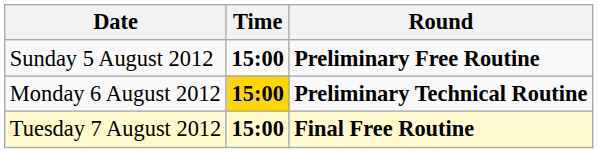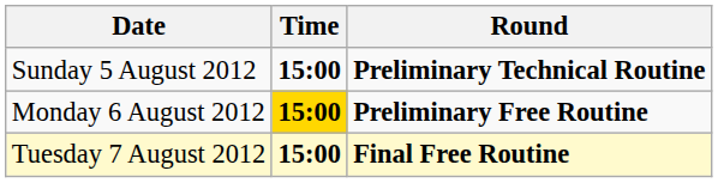 <table class="wikitable">
 <tr>
 <th>Date</th>
 <th>Time</th>
 <th>Round</th>
 </tr>
 <tr>
 <td>Sunday 5 August 2012</td>
 <td><strong>15:00</strong></td>
-<td><strong> Preliminary Free Routine</strong></td>
+<td><strong> Preliminary Technical Routine</strong></td>
 </tr>
 <tr>
 <td>Monday 6 August 2012</td>
 <td style="background: gold;"><strong>15:00</strong></td>
-<td><strong> Preliminary Technical Routine</strong></td>
+<td><strong> Preliminary Free Routine</strong></td>
 </tr>
 <tr>
 <td style=background:lemonchiffon>Tuesday 7 August 2012</td>
 <td style=background:lemonchiffon><strong>15:00</strong></td>
 <td style=background:lemonchiffon><strong> Final Free Routine</strong></td>
 </tr>
 </table>
